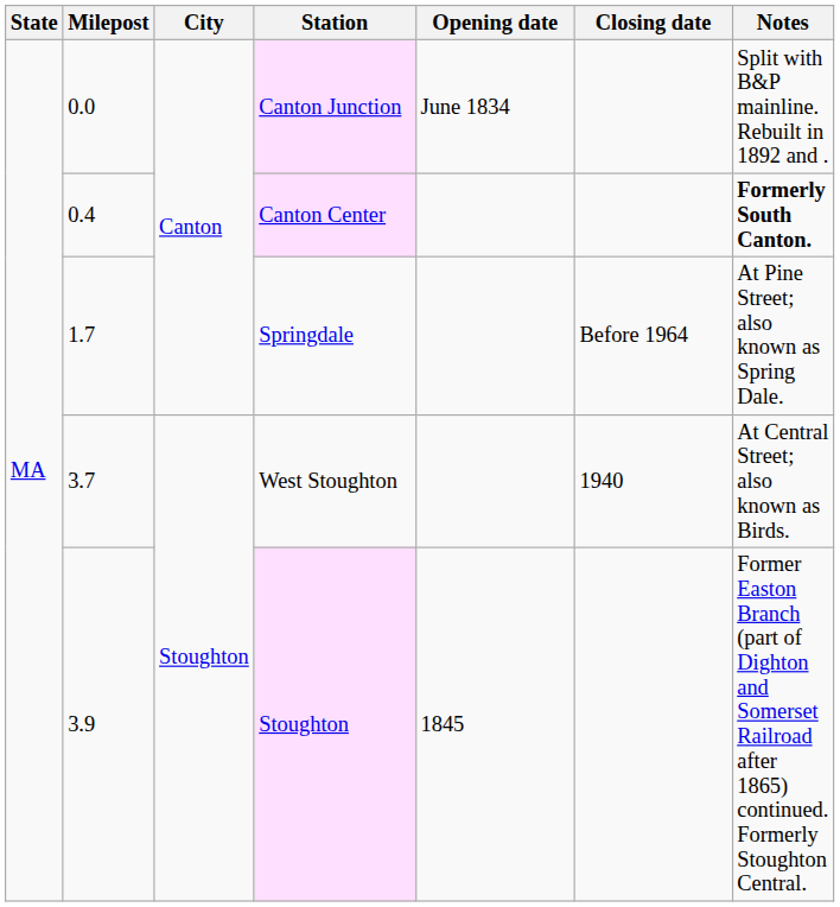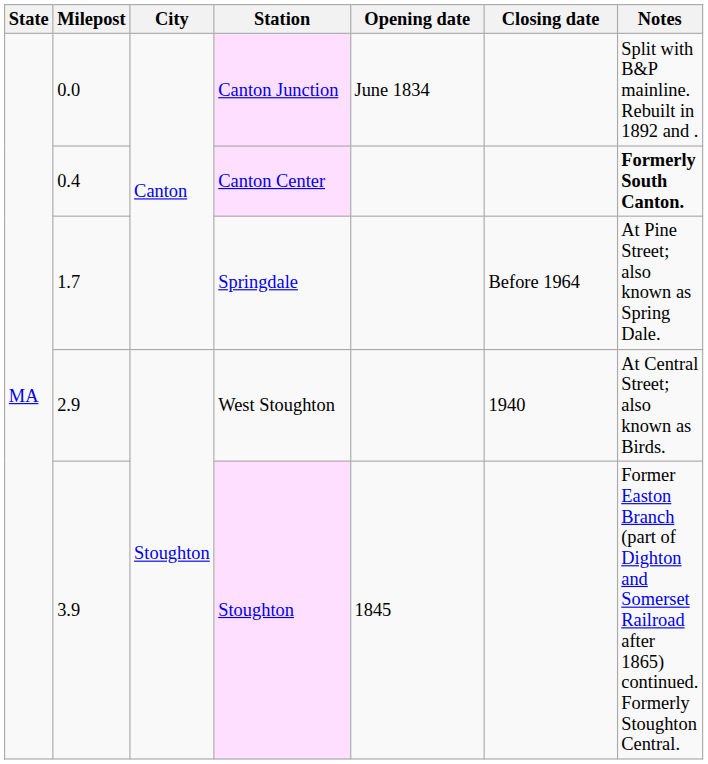 <table class="wikitable">
 <tr>
 <th>State</th>
 <th>Milepost</th>
 <th>City</th>
 <th scope="col" style="width: 120px;">Station</th>
 <th scope="col" style="width: 120px;">Opening date</th>
 <th scope="col" style="width: 120px;">Closing date</th>
 <th>Notes</th>
 </tr>
 <tr>
 <td rowspan=5><a href='#'>MA</a></td>
 <td>0.0</td>
 <td rowspan=3><a href='#'>Canton</a></td>
 <td bgcolor=ffdfff> <a href='#'>Canton Junction</a></td>
 <td>June 1834</td>
 <td></td>
 <td>Split with B&P mainline. Rebuilt in 1892 and .</td>
 </tr>
 <tr>
 <td>0.4</td>
 <td bgcolor=ffdfff> <a href='#'>Canton Center</a></td>
 <td></td>
 <td></td>
 <td><strong>Formerly South Canton.</strong></td>
 </tr>
 <tr>
 <td>1.7</td>
 <td><a href='#'>Springdale</a></td>
 <td></td>
 <td>Before 1964</td>
 <td>At Pine Street; also known as Spring Dale.</td>
 </tr>
 <tr>
-<td>3.7</td>
+<td>2.9</td>
 <td rowspan="2"><a href='#'>Stoughton</a></td>
 <td>West Stoughton</td>
 <td></td>
 <td>1940</td>
 <td>At Central Street; also known as Birds.</td>
 </tr>
 <tr>
 <td>3.9</td>
 <td bgcolor=ffdfff> <a href='#'>Stoughton</a></td>
 <td>1845</td>
 <td></td>
 <td>Former <a href='#'>Easton Branch</a> (part of <a href='#'>Dighton and Somerset Railroad</a> after 1865) continued. Formerly Stoughton Central.</td>
 </tr>
 </table>
